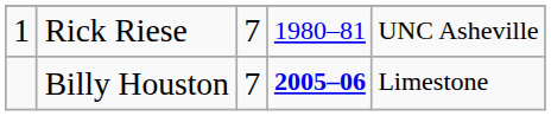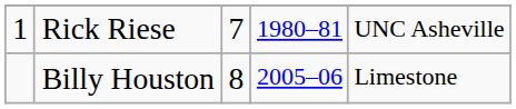 <table class="wikitable">
 <tr>
 </tr>
 <tr>
 <td>1</td>
 <td>Rick Riese</td>
 <td>7</td>
 <td style="font-size:80%;"><a href='#'>1980–81</a></td>
 <td style="font-size:80%;">UNC Asheville</td>
 </tr>
 <tr>
 <td></td>
 <td>Billy Houston</td>
-<td>7</td>
-<td style="font-size:80%;"><strong><a href='#'>2005–06</a></strong></td>
+<td>8</td>
+<td style="font-size:80%;"><a href='#'>2005–06</a></td>
 <td style="font-size:80%;">Limestone</td>
 </tr>
 </table>
